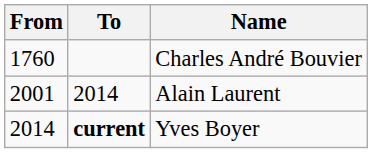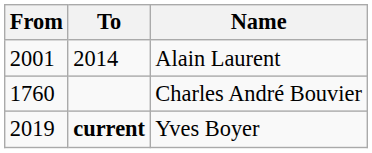 <table class="wikitable">
 <tr>
 <th>From</th>
 <th>To</th>
 <th>Name</th>
 </tr>
 <tr>
+<td>2001</td>
+<td>2014</td>
+<td>Alain Laurent</td>
+</tr>
+<tr>
 <td>1760</td>
 <td></td>
 <td>Charles André Bouvier</td>
 </tr>
 <tr>
-<td>2001</td>
-<td>2014</td>
-<td>Alain Laurent</td>
-</tr>
-<tr>
-<td>2014</td>
+<td>2019</td>
 <td><strong>current</strong></td>
 <td>Yves Boyer</td>
 </tr>
 </table>
